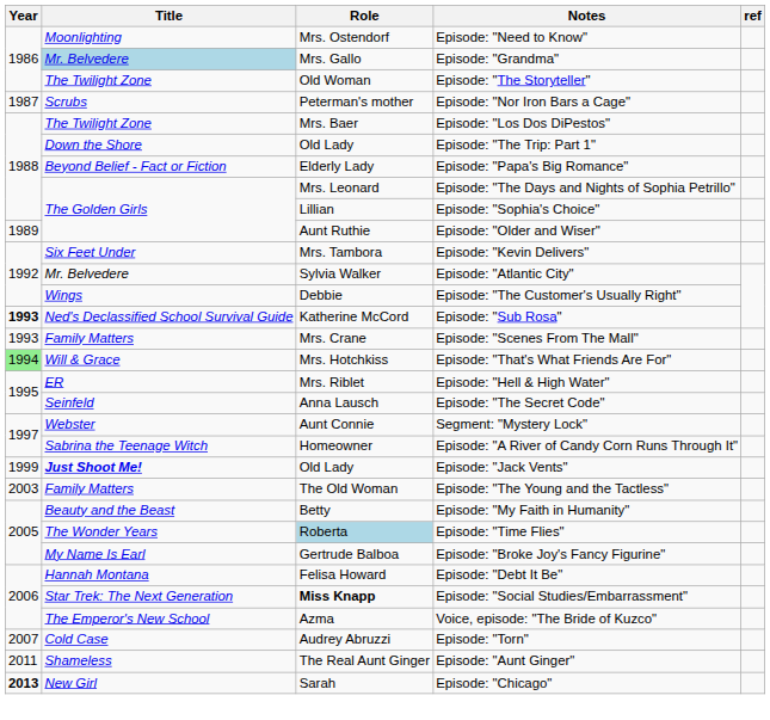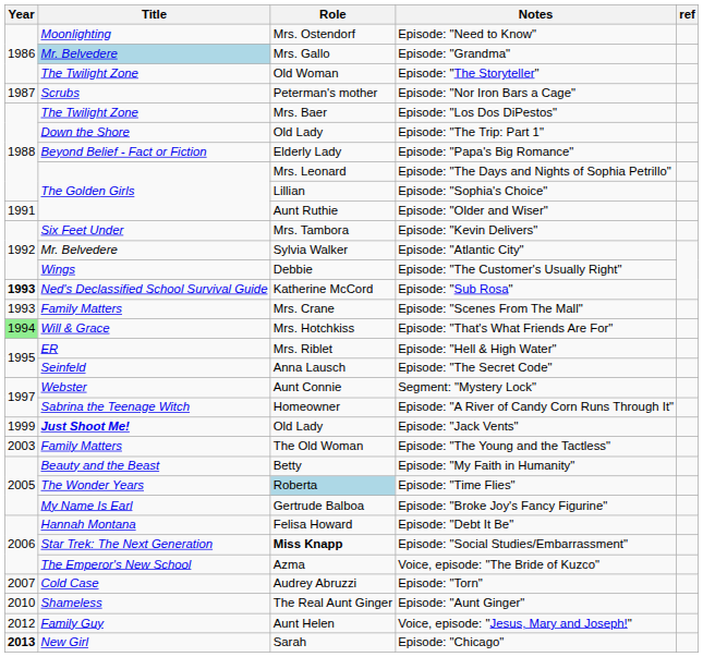 <table class="wikitable sortable">
 <tr>
 <th>Year</th>
 <th>Title</th>
 <th>Role</th>
 <th class="unsortable">Notes</th>
 <th>ref</th>
 </tr>
 <tr>
 <td rowspan="3">1986</td>
 <td><em><a href='#'>Moonlighting</a></em></td>
 <td>Mrs. Ostendorf</td>
 <td>Episode: "Need to Know"</td>
 <td></td>
 </tr>
 <tr>
 <td style="background: lightblue;"><em><a href='#'>Mr. Belvedere</a></em></td>
 <td>Mrs. Gallo</td>
 <td>Episode: "Grandma"</td>
 <td></td>
 </tr>
 <tr>
 <td><em><a href='#'>The Twilight Zone</a></em></td>
 <td>Old Woman</td>
 <td>Episode: "<a href='#'>The Storyteller</a>"</td>
 <td></td>
 </tr>
 <tr>
 <td>1987</td>
 <td><em><a href='#'>Scrubs</a></em></td>
 <td>Peterman's mother</td>
 <td>Episode: "Nor Iron Bars a Cage"</td>
 <td></td>
 </tr>
 <tr>
 <td rowspan="5">1988</td>
 <td><em><a href='#'>The Twilight Zone</a></em></td>
 <td>Mrs. Baer</td>
 <td>Episode: "Los Dos DiPestos"</td>
 <td></td>
 </tr>
 <tr>
 <td><em><a href='#'>Down the Shore</a></em></td>
 <td>Old Lady</td>
 <td>Episode: "The Trip: Part 1"</td>
 <td></td>
 </tr>
 <tr>
 <td><em><a href='#'>Beyond Belief - Fact or Fiction</a></em></td>
 <td>Elderly Lady</td>
 <td>Episode: "Papa's Big Romance"</td>
 <td></td>
 </tr>
 <tr>
 <td rowspan="3"><em><a href='#'>The Golden Girls</a></em></td>
 <td>Mrs. Leonard</td>
 <td>Episode: "The Days and Nights of Sophia Petrillo"</td>
 <td></td>
 </tr>
 <tr>
 <td>Lillian</td>
 <td>Episode: "Sophia's Choice"</td>
 <td></td>
 </tr>
 <tr>
-<td>1989</td>
+<td>1991</td>
 <td>Aunt Ruthie</td>
 <td>Episode: "Older and Wiser"</td>
 <td></td>
 </tr>
 <tr>
 <td rowspan="3">1992</td>
 <td><em><a href='#'>Six Feet Under</a></em></td>
 <td>Mrs. Tambora</td>
 <td>Episode: "Kevin Delivers"</td>
 <td></td>
 </tr>
 <tr>
 <td><em>Mr. Belvedere</em></td>
 <td>Sylvia Walker</td>
 <td>Episode: "Atlantic City"</td>
 </tr>
 <tr>
 <td><em><a href='#'>Wings</a></em></td>
 <td>Debbie</td>
 <td>Episode: "The Customer's Usually Right"</td>
 </tr>
 <tr>
 <td><strong>1993</strong></td>
 <td><em><a href='#'>Ned's Declassified School Survival Guide</a></em></td>
 <td>Katherine McCord</td>
 <td>Episode: "<a href='#'>Sub Rosa</a>"</td>
 </tr>
 <tr>
 <td>1993</td>
 <td><em><a href='#'>Family Matters</a></em></td>
 <td>Mrs. Crane</td>
 <td>Episode: "Scenes From The Mall"</td>
 <td></td>
 </tr>
 <tr>
 <td style="background: lightgreen;">1994</td>
 <td><em><a href='#'>Will & Grace</a></em></td>
 <td>Mrs. Hotchkiss</td>
 <td>Episode: "That's What Friends Are For"</td>
 <td></td>
 </tr>
 <tr>
 <td rowspan="2">1995</td>
 <td><em><a href='#'>ER</a></em></td>
 <td>Mrs. Riblet</td>
 <td>Episode: "Hell & High Water"</td>
 <td></td>
 </tr>
 <tr>
 <td><em><a href='#'>Seinfeld</a></em></td>
 <td>Anna Lausch</td>
 <td>Episode: "The Secret Code"</td>
 <td></td>
 </tr>
 <tr>
 <td rowspan="2">1997</td>
 <td><em><a href='#'>Webster</a></em></td>
 <td>Aunt Connie</td>
 <td>Segment: "Mystery Lock"</td>
 <td></td>
 </tr>
 <tr>
 <td><em><a href='#'>Sabrina the Teenage Witch</a></em></td>
 <td>Homeowner</td>
 <td>Episode: "A River of Candy Corn Runs Through It"</td>
 <td></td>
 </tr>
 <tr>
 <td>1999</td>
 <td><strong><em><a href='#'>Just Shoot Me!</a></em></strong></td>
 <td>Old Lady</td>
 <td>Episode: "Jack Vents"</td>
 <td></td>
 </tr>
 <tr>
 <td>2003</td>
 <td><em><a href='#'>Family Matters</a></em></td>
 <td>The Old Woman</td>
 <td>Episode: "The Young and the Tactless"</td>
 <td></td>
 </tr>
 <tr>
 <td rowspan="3">2005</td>
 <td><em><a href='#'>Beauty and the Beast</a></em></td>
 <td>Betty</td>
 <td>Episode: "My Faith in Humanity"</td>
 <td></td>
 </tr>
 <tr>
 <td><em><a href='#'>The Wonder Years</a></em></td>
 <td style="background: lightblue;">Roberta</td>
 <td>Episode: "Time Flies"</td>
 <td></td>
 </tr>
 <tr>
 <td><em><a href='#'>My Name Is Earl</a></em></td>
 <td>Gertrude Balboa</td>
 <td>Episode: "Broke Joy's Fancy Figurine"</td>
 <td></td>
 </tr>
 <tr>
 <td rowspan="3">2006</td>
 <td><em><a href='#'>Hannah Montana</a></em></td>
 <td>Felisa Howard</td>
 <td>Episode: "Debt It Be"</td>
 <td></td>
 </tr>
 <tr>
 <td><em><a href='#'>Star Trek: The Next Generation</a></em></td>
 <td><strong>Miss Knapp</strong></td>
 <td>Episode: "Social Studies/Embarrassment"</td>
 <td></td>
 </tr>
 <tr>
 <td><em><a href='#'>The Emperor's New School</a></em></td>
 <td>Azma</td>
 <td>Voice, episode: "The Bride of Kuzco"</td>
 <td></td>
 </tr>
 <tr>
 <td>2007</td>
 <td><em><a href='#'>Cold Case</a></em></td>
 <td>Audrey Abruzzi</td>
 <td>Episode: "Torn"</td>
 <td></td>
 </tr>
 <tr>
-<td>2011</td>
+<td>2010</td>
 <td><em><a href='#'>Shameless</a></em></td>
 <td>The Real Aunt Ginger</td>
 <td>Episode: "Aunt Ginger"</td>
+<td></td>
+</tr>
+<tr>
+<td>2012</td>
+<td><em><a href='#'>Family Guy</a></em></td>
+<td>Aunt Helen</td>
+<td>Voice, episode: "<a href='#'>Jesus, Mary and Joseph!</a>"</td>
 <td></td>
 </tr>
 <tr>
 <td><strong>2013</strong></td>
 <td><em><a href='#'>New Girl</a></em></td>
 <td>Sarah</td>
 <td>Episode: "Chicago"</td>
 <td></td>
 </tr>
 </table>
